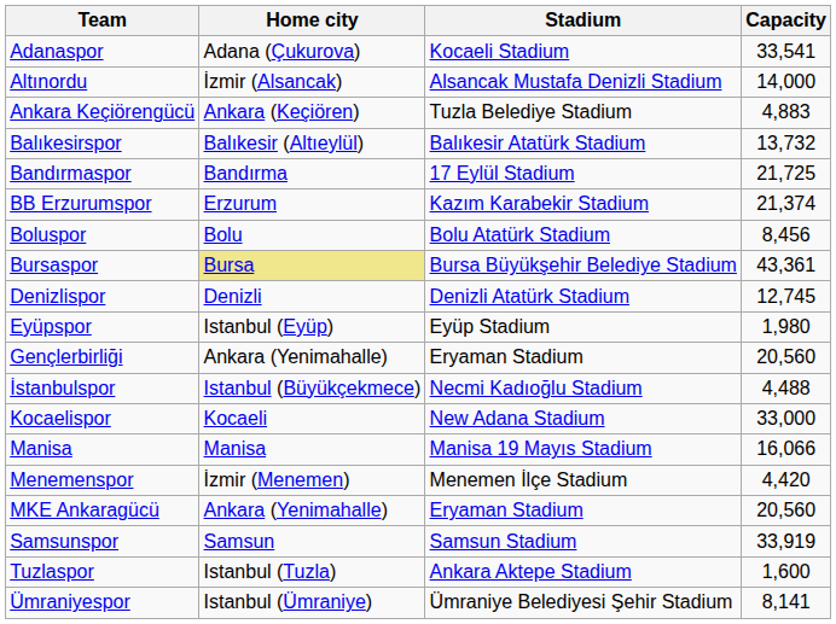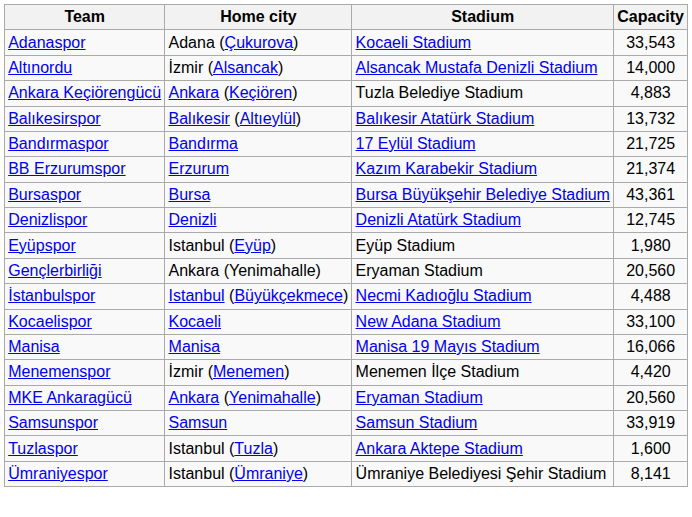 <table class="wikitable sortable" style="text-align: left;">
 <tr>
 <th>Team</th>
 <th>Home city</th>
 <th>Stadium</th>
 <th>Capacity</th>
 </tr>
 <tr>
 <td><a href='#'>Adanaspor</a></td>
 <td>Adana (<a href='#'>Çukurova</a>)</td>
 <td><a href='#'>Kocaeli Stadium</a></td>
-<td align=center>33,541</td>
+<td align=center>33,543</td>
 </tr>
 <tr>
 <td><a href='#'>Altınordu</a></td>
 <td>İzmir (<a href='#'>Alsancak</a>)</td>
 <td><a href='#'>Alsancak Mustafa Denizli Stadium</a></td>
 <td align="center">14,000</td>
 </tr>
 <tr>
 <td><a href='#'>Ankara Keçiörengücü</a></td>
 <td><a href='#'>Ankara</a> (<a href='#'>Keçiören</a>)</td>
 <td>Tuzla Belediye Stadium</td>
 <td align="center">4,883</td>
 </tr>
 <tr>
 <td><a href='#'>Balıkesirspor</a></td>
 <td><a href='#'>Balıkesir</a> (<a href='#'>Altıeylül</a>)</td>
 <td><a href='#'>Balıkesir Atatürk Stadium</a></td>
 <td align="center">13,732</td>
 </tr>
 <tr>
 <td><a href='#'>Bandırmaspor</a></td>
 <td><a href='#'>Bandırma</a></td>
 <td><a href='#'>17 Eylül Stadium</a></td>
 <td align="center">21,725</td>
 </tr>
 <tr>
 <td><a href='#'>BB Erzurumspor</a></td>
 <td><a href='#'>Erzurum</a></td>
 <td><a href='#'>Kazım Karabekir Stadium</a></td>
 <td align="center">21,374</td>
 </tr>
 <tr>
-<td><a href='#'>Boluspor</a></td>
-<td><a href='#'>Bolu</a></td>
-<td><a href='#'>Bolu Atatürk Stadium</a></td>
-<td align="center">8,456</td>
-</tr>
-<tr>
 <td><a href='#'>Bursaspor</a></td>
-<td style="background: khaki;"><a href='#'>Bursa</a></td>
+<td><a href='#'>Bursa</a></td>
 <td Timsah Arena><a href='#'>Bursa Büyükşehir Belediye Stadium</a></td>
 <td align=center>43,361</td>
 </tr>
 <tr>
 <td><a href='#'>Denizlispor</a></td>
 <td><a href='#'>Denizli</a></td>
 <td><a href='#'>Denizli Atatürk Stadium</a></td>
 <td align="center">12,745</td>
 </tr>
 <tr>
 <td><a href='#'>Eyüpspor</a></td>
 <td>Istanbul (<a href='#'>Eyüp</a>)</td>
 <td>Eyüp Stadium</td>
 <td align=center>1,980</td>
 </tr>
 <tr>
 <td><a href='#'>Gençlerbirliği</a></td>
 <td>Ankara (Yenimahalle)</td>
 <td>Eryaman Stadium</td>
 <td align="center">20,560</td>
 </tr>
 <tr>
 <td><a href='#'>İstanbulspor</a></td>
 <td><a href='#'>Istanbul</a> (<a href='#'>Büyükçekmece</a>)</td>
 <td><a href='#'>Necmi Kadıoğlu Stadium</a></td>
 <td align="center">4,488</td>
 </tr>
 <tr>
 <td><a href='#'>Kocaelispor</a></td>
 <td><a href='#'>Kocaeli</a></td>
 <td><a href='#'>New Adana Stadium</a></td>
-<td align="center">33,000</td>
+<td align="center">33,100</td>
 </tr>
 <tr>
 <td><a href='#'>Manisa</a></td>
 <td><a href='#'>Manisa</a></td>
 <td><a href='#'>Manisa 19 Mayıs Stadium</a></td>
 <td align="center">16,066</td>
 </tr>
 <tr>
 <td><a href='#'>Menemenspor</a></td>
 <td>İzmir (<a href='#'>Menemen</a>)</td>
 <td>Menemen İlçe Stadium</td>
 <td align="center">4,420</td>
 </tr>
 <tr>
 <td><a href='#'>MKE Ankaragücü</a></td>
 <td><a href='#'>Ankara</a> (<a href='#'>Yenimahalle</a>)</td>
 <td><a href='#'>Eryaman Stadium</a></td>
 <td align=center>20,560</td>
 </tr>
 <tr>
 <td><a href='#'>Samsunspor</a></td>
 <td><a href='#'>Samsun</a></td>
 <td><a href='#'>Samsun Stadium</a></td>
 <td align="center">33,919</td>
 </tr>
 <tr>
 <td><a href='#'>Tuzlaspor</a></td>
 <td>Istanbul (<a href='#'>Tuzla</a>)</td>
 <td><a href='#'>Ankara Aktepe Stadium</a></td>
 <td align="center">1,600</td>
 </tr>
 <tr>
 <td><a href='#'>Ümraniyespor</a></td>
 <td>Istanbul (<a href='#'>Ümraniye</a>)</td>
 <td>Ümraniye Belediyesi Şehir Stadium</td>
 <td align=center>8,141</td>
 </tr>
 </table>
